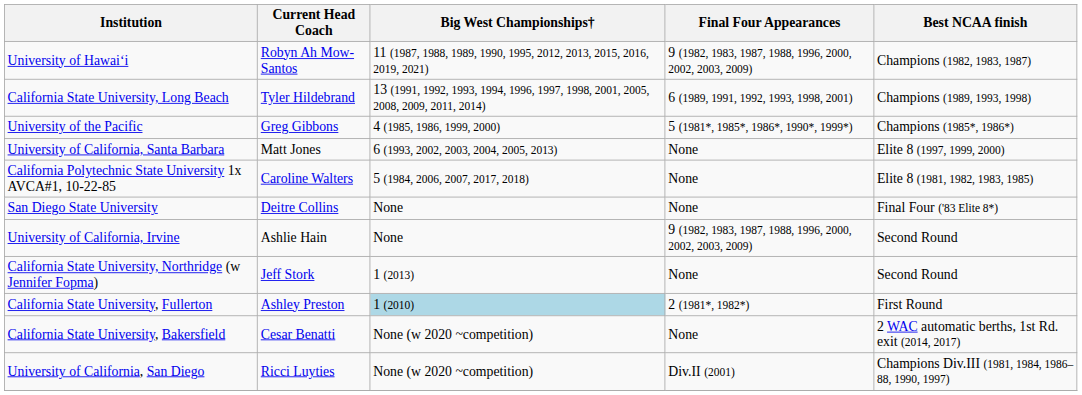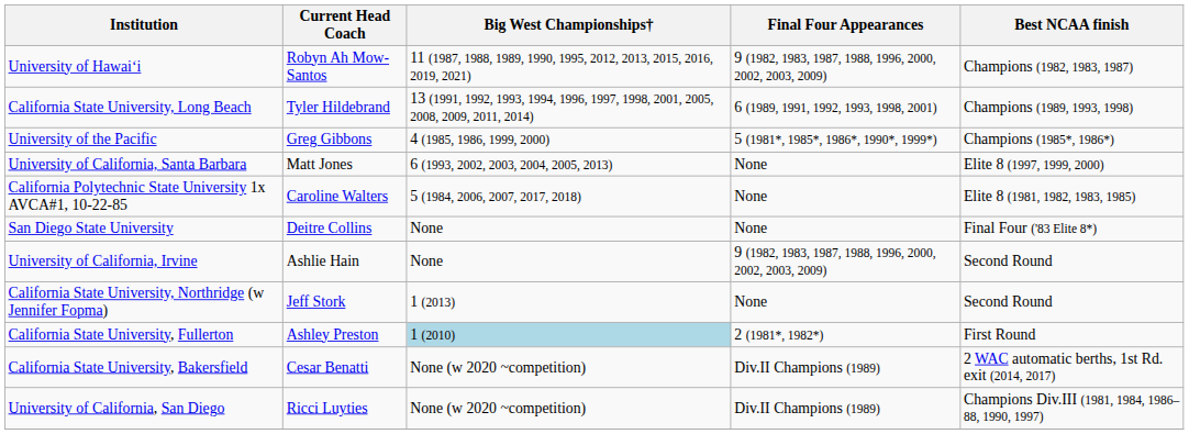 <table class="wikitable sortable">
 <tr>
 <th>Institution</th>
 <th>Current Head Coach</th>
 <th>Big West Championships†</th>
 <th>Final Four Appearances</th>
 <th>Best NCAA finish</th>
 </tr>
 <tr>
 <td><a href='#'>University of Hawaiʻi</a></td>
 <td><a href='#'>Robyn Ah Mow-Santos</a></td>
 <td>11 <small>(1987, 1988, 1989, 1990, 1995, 2012, 2013, 2015, 2016, 2019, 2021)</small></td>
 <td>9 <small>(1982, 1983, 1987, 1988, 1996, 2000, 2002, 2003, 2009)</small></td>
 <td>Champions <small>(1982, 1983, 1987)</small></td>
 </tr>
 <tr>
 <td><a href='#'>California State University, Long Beach</a></td>
 <td><a href='#'>Tyler Hildebrand</a></td>
 <td>13 <small> (1991, 1992, 1993, 1994, 1996, 1997, 1998, 2001, 2005, 2008, 2009, 2011, 2014)</small></td>
 <td>6 <small> (1989, 1991, 1992, 1993, 1998, 2001)</small></td>
 <td>Champions <small> (1989, 1993, 1998)</small></td>
 </tr>
 <tr>
 <td><a href='#'>University of the Pacific</a></td>
 <td><a href='#'>Greg Gibbons</a></td>
 <td>4 <small>(1985, 1986, 1999, 2000)</small></td>
 <td>5 <small>(1981*, 1985*, 1986*, 1990*, 1999*)</small></td>
 <td>Champions <small>(1985*, 1986*)</small></td>
 </tr>
 <tr>
 <td><a href='#'>University of California, Santa Barbara</a></td>
 <td>Matt Jones</td>
 <td>6 <small>(1993, 2002, 2003, 2004, 2005, 2013)</small></td>
 <td>None</td>
 <td>Elite 8 <small>(1997, 1999, 2000)</small></td>
 </tr>
 <tr>
 <td><a href='#'>California Polytechnic State University</a> 1x AVCA#1, 10-22-85</td>
 <td><a href='#'>Caroline Walters</a></td>
 <td>5 <small>(1984, 2006, 2007, 2017, 2018)</small></td>
 <td>None</td>
 <td>Elite 8 <small>(1981, 1982, 1983, 1985)</small></td>
 </tr>
 <tr>
 <td><a href='#'>San Diego State University</a></td>
 <td><a href='#'>Deitre Collins</a></td>
 <td>None</td>
 <td>None</td>
 <td>Final Four <small>('83 Elite 8*)</small></td>
 </tr>
 <tr>
 <td><a href='#'>University of California, Irvine</a></td>
 <td>Ashlie Hain</td>
 <td>None</td>
 <td>9 <small>(1982, 1983, 1987, 1988, 1996, 2000, 2002, 2003, 2009)</small></td>
 <td>Second Round</td>
 </tr>
 <tr>
 <td><a href='#'>California State University, Northridge</a> (w <a href='#'>Jennifer Fopma</a>)</td>
 <td><a href='#'>Jeff Stork</a></td>
 <td>1 <small>(2013)</small></td>
 <td>None</td>
 <td>Second Round</td>
 </tr>
 <tr>
 <td><a href='#'>California State University</a>, <a href='#'>Fullerton</a></td>
 <td><a href='#'>Ashley Preston</a></td>
 <td style="background: lightblue;">1 <small>(2010)</small></td>
 <td>2 <small> (1981*, 1982*)</small></td>
 <td>First Round</td>
 </tr>
 <tr>
 <td><a href='#'>California State University</a>, <a href='#'>Bakersfield</a></td>
 <td><a href='#'>Cesar Benatti</a></td>
 <td>None (w 2020 ~competition)</td>
-<td>None</td>
+<td>Div.II Champions <small>(1989)</small></td>
 <td>2 <a href='#'>WAC</a> automatic berths, 1st Rd. exit <small>(2014, 2017)</small></td>
 </tr>
 <tr>
 <td><a href='#'>University of California</a>, <a href='#'>San Diego</a></td>
 <td><a href='#'>Ricci Luyties</a></td>
 <td>None (w 2020 ~competition)</td>
-<td>Div.II <small>(2001)</small></td>
+<td>Div.II Champions <small>(1989)</small></td>
 <td>Champions Div.III <small>(1981, 1984, 1986–88, 1990, 1997)</small></td>
 </tr>
 <tr>
 </tr>
 </table>
